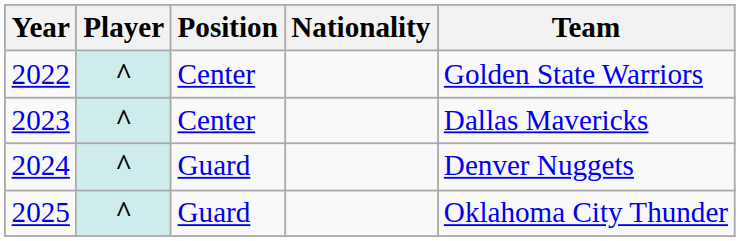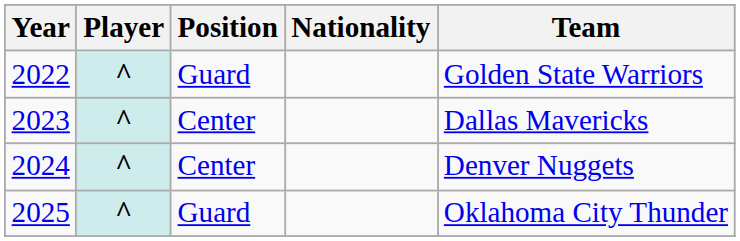 <table class="wikitable plainrowheaders sortable" summary="Year (sortable), Player (sortable), Position (sortable), Place of birth (sortable) and Team (sortable)">
 <tr>
 <th scope="col">Year</th>
 <th scope="col">Player</th>
 <th scope="col">Position</th>
 <th scope="col">Nationality</th>
 <th scope="col">Team</th>
 </tr>
 <tr>
 <td><a href='#'>2022</a></td>
 <th scope="row" style="background-color:#CFECEC;">^</th>
-<td><a href='#'>Center</a></td>
+<td><a href='#'>Guard</a></td>
 <td></td>
 <td><a href='#'>Golden State Warriors</a></td>
 </tr>
 <tr>
 <td><a href='#'>2023</a></td>
 <th scope="row" style="background-color:#CFECEC;">^</th>
 <td><a href='#'>Center</a></td>
 <td></td>
 <td><a href='#'>Dallas Mavericks</a></td>
 </tr>
 <tr>
 <td><a href='#'>2024</a></td>
 <th scope="row" style="background-color:#CFECEC;">^</th>
-<td><a href='#'>Guard</a></td>
+<td><a href='#'>Center</a></td>
 <td></td>
 <td><a href='#'>Denver Nuggets</a></td>
 </tr>
 <tr>
 <td><a href='#'>2025</a></td>
 <th scope="row" style="background-color:#CFECEC;">^</th>
 <td><a href='#'>Guard</a></td>
 <td></td>
 <td><a href='#'>Oklahoma City Thunder</a></td>
 </tr>
 </table>
